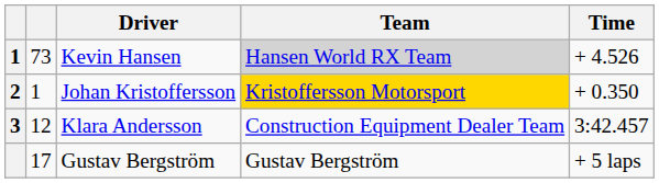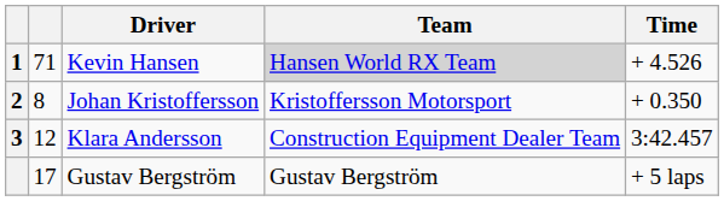 <table class="wikitable" style="font-size:95%">
 <tr>
 <th></th>
 <th></th>
 <th>Driver</th>
 <th>Team</th>
 <th>Time</th>
 </tr>
 <tr>
 <th>1</th>
-<td>73</td>
+<td>71</td>
 <td> <a href='#'>Kevin Hansen</a></td>
 <td style="background: lightgrey;"><a href='#'>Hansen World RX Team</a></td>
 <td>+ 4.526</td>
 </tr>
 <tr>
 <th>2</th>
-<td>1</td>
+<td>8</td>
 <td> <a href='#'>Johan Kristoffersson</a></td>
-<td style="background: gold;"><a href='#'>Kristoffersson Motorsport</a></td>
+<td><a href='#'>Kristoffersson Motorsport</a></td>
 <td>+ 0.350</td>
 </tr>
 <tr>
 <th>3</th>
 <td>12</td>
 <td> <a href='#'>Klara Andersson</a></td>
 <td><a href='#'>Construction Equipment Dealer Team</a></td>
 <td>3:42.457</td>
 </tr>
 <tr>
 <th><strong></strong></th>
 <td>17</td>
 <td> Gustav Bergström</td>
 <td>Gustav Bergström</td>
 <td>+ 5 laps</td>
 </tr>
 </table>
